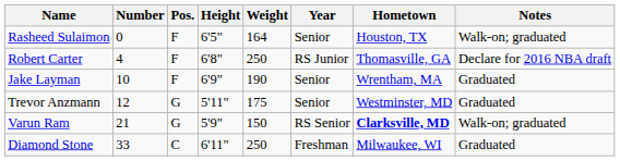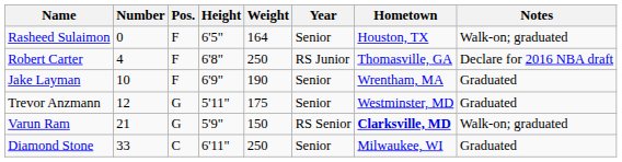 <table class="wikitable sortable" border="1">
 <tr>
 <th>Name</th>
 <th>Number</th>
 <th>Pos.</th>
 <th>Height</th>
 <th>Weight</th>
 <th>Year</th>
 <th>Hometown</th>
 <th class="unsortable">Notes</th>
 </tr>
 <tr>
 <td><a href='#'>Rasheed Sulaimon</a></td>
 <td>0</td>
 <td>F</td>
 <td>6'5"</td>
 <td>164</td>
 <td>Senior</td>
 <td><a href='#'>Houston, TX</a></td>
 <td>Walk-on; graduated</td>
 </tr>
 <tr>
 <td><a href='#'>Robert Carter</a></td>
 <td>4</td>
 <td>F</td>
 <td>6'8"</td>
 <td>250</td>
 <td>RS Junior</td>
 <td><a href='#'>Thomasville, GA</a></td>
 <td>Declare for <a href='#'>2016 NBA draft</a></td>
 </tr>
 <tr>
 <td><a href='#'>Jake Layman</a></td>
 <td>10</td>
 <td>F</td>
 <td>6'9"</td>
 <td>190</td>
 <td>Senior</td>
 <td><a href='#'>Wrentham, MA</a></td>
 <td>Graduated</td>
 </tr>
 <tr>
 <td>Trevor Anzmann</td>
 <td>12</td>
 <td>G</td>
 <td>5'11"</td>
 <td>175</td>
 <td>Senior</td>
 <td><a href='#'>Westminster, MD</a></td>
 <td>Graduated</td>
 </tr>
 <tr>
 <td><a href='#'>Varun Ram</a></td>
 <td>21</td>
 <td>G</td>
 <td>5'9"</td>
 <td>150</td>
 <td>RS Senior</td>
 <td><strong><a href='#'>Clarksville, MD</a></strong></td>
 <td>Walk-on; graduated</td>
 </tr>
 <tr>
 <td><a href='#'>Diamond Stone</a></td>
 <td>33</td>
 <td>C</td>
 <td>6'11"</td>
 <td>250</td>
-<td>Freshman</td>
+<td>Senior</td>
 <td><a href='#'>Milwaukee, WI</a></td>
 <td>Graduated</td>
 </tr>
 </table>
